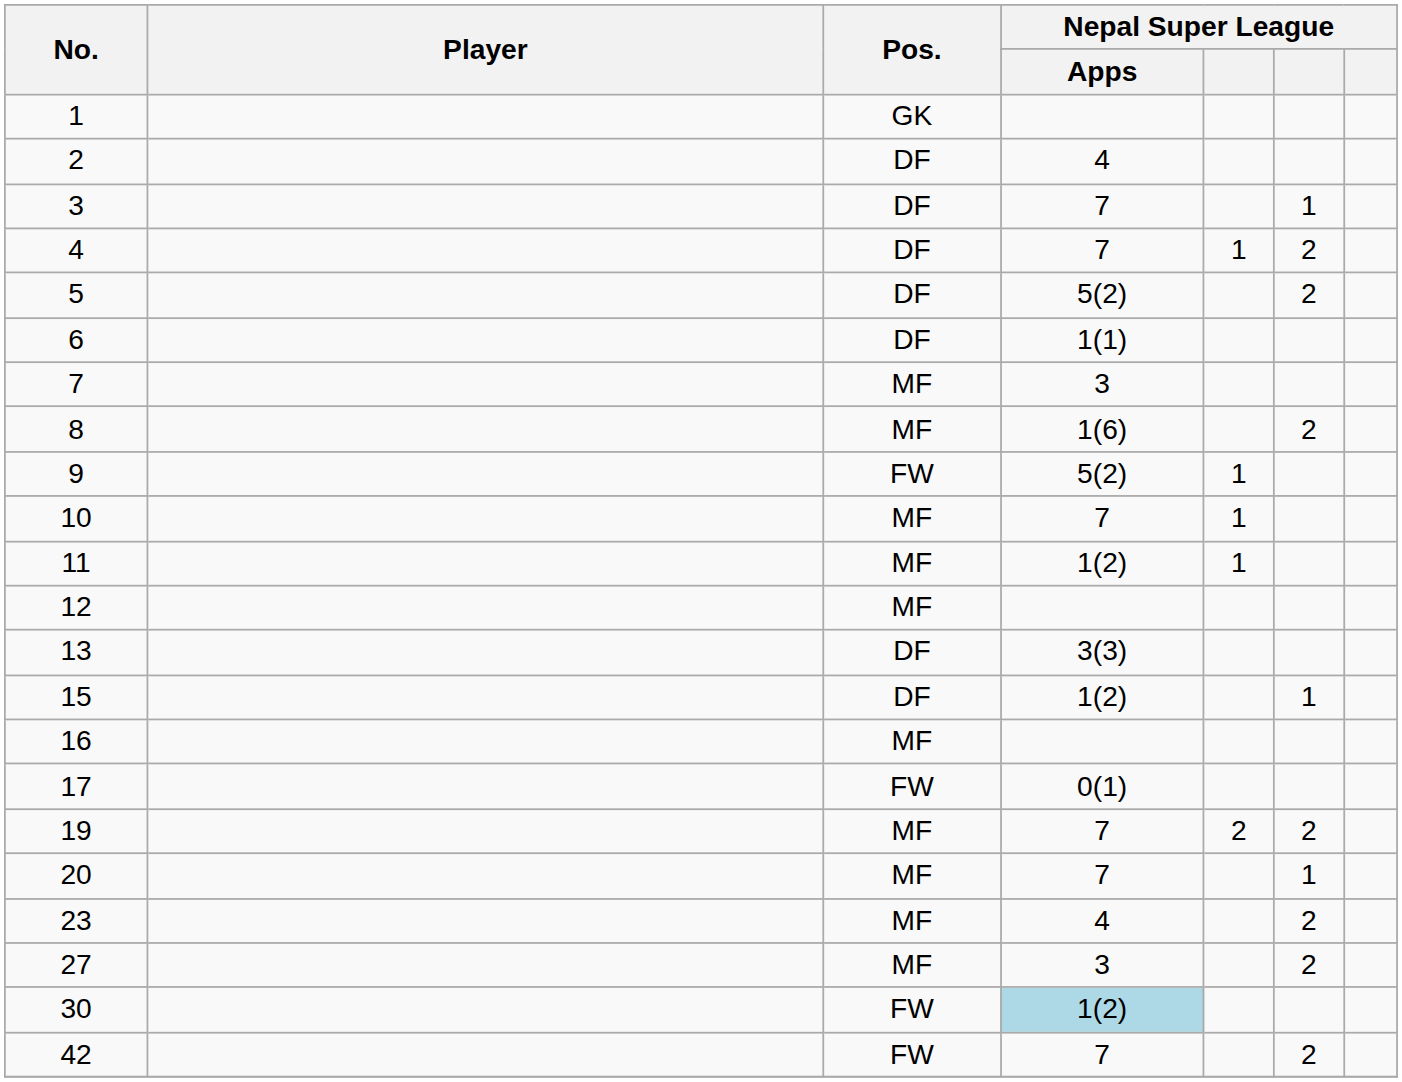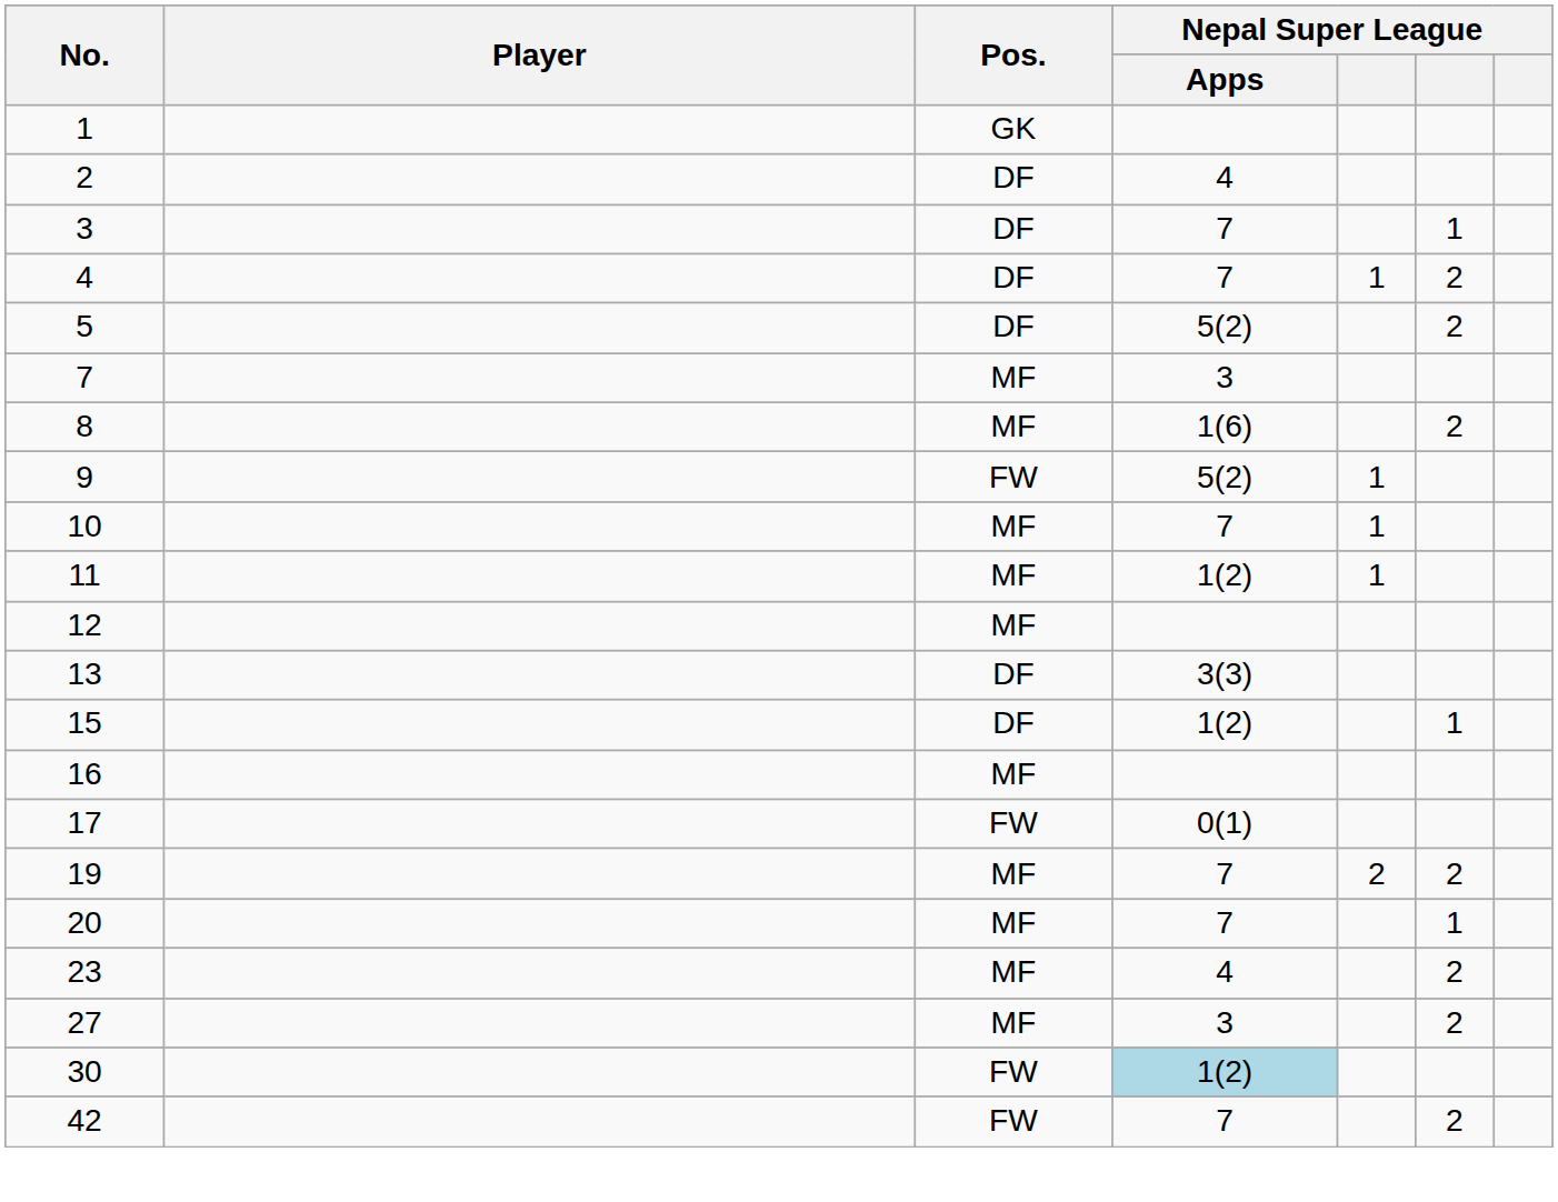 <table class="wikitable sortable alternance" style="text-align:center;width:50%">
 <tr>
 <th rowspan="2" style="width:5px">No.</th>
 <th rowspan="2" style="width:150px">Player</th>
 <th rowspan="2" style="width:5px">Pos.</th>
 <th colspan="4">Nepal Super League</th>
 </tr>
 <tr style="text-align:center">
 <th width="5">Apps</th>
 <th width="5"></th>
 <th width="5"></th>
 <th width="5"></th>
 </tr>
 <tr>
 <td>1</td>
 <td> </td>
 <td>GK</td>
 <td></td>
 <td></td>
 <td></td>
 <td></td>
 </tr>
 <tr>
 <td>2</td>
 <td> </td>
 <td>DF</td>
 <td>4</td>
 <td></td>
 <td></td>
 <td></td>
 </tr>
 <tr>
 <td>3</td>
 <td> </td>
 <td>DF</td>
 <td>7</td>
 <td></td>
 <td>1</td>
 <td></td>
 </tr>
 <tr>
 <td>4</td>
 <td> </td>
 <td>DF</td>
 <td>7</td>
 <td>1</td>
 <td>2</td>
 <td></td>
 </tr>
 <tr>
 <td>5</td>
 <td> </td>
 <td>DF</td>
 <td>5(2)</td>
 <td></td>
 <td>2</td>
-<td></td>
-</tr>
-<tr>
-<td>6</td>
-<td> </td>
-<td>DF</td>
-<td>1(1)</td>
-<td></td>
-<td></td>
 <td></td>
 </tr>
 <tr>
 <td>7</td>
 <td> </td>
 <td>MF</td>
 <td>3</td>
 <td></td>
 <td></td>
 <td></td>
 </tr>
 <tr>
 <td>8</td>
 <td> </td>
 <td>MF</td>
 <td>1(6)</td>
 <td></td>
 <td>2</td>
 <td></td>
 </tr>
 <tr>
 <td>9</td>
 <td> </td>
 <td>FW</td>
 <td>5(2)</td>
 <td>1</td>
 <td></td>
 <td></td>
 </tr>
 <tr>
 <td>10</td>
 <td> </td>
 <td>MF</td>
 <td>7</td>
 <td>1</td>
 <td></td>
 <td></td>
 </tr>
 <tr>
 <td>11</td>
 <td> </td>
 <td>MF</td>
 <td>1(2)</td>
 <td>1</td>
 <td></td>
 <td></td>
 </tr>
 <tr>
 <td>12</td>
 <td> </td>
 <td>MF</td>
 <td></td>
 <td></td>
 <td></td>
 <td></td>
 </tr>
 <tr>
 <td>13</td>
 <td> </td>
 <td>DF</td>
 <td>3(3)</td>
 <td></td>
 <td></td>
 <td></td>
 </tr>
 <tr>
 <td>15</td>
 <td> </td>
 <td>DF</td>
 <td>1(2)</td>
 <td></td>
 <td>1</td>
 <td></td>
 </tr>
 <tr>
 <td>16</td>
 <td> </td>
 <td>MF</td>
 <td></td>
 <td></td>
 <td></td>
 <td></td>
 </tr>
 <tr>
 <td>17</td>
 <td> </td>
 <td>FW</td>
 <td>0(1)</td>
 <td></td>
 <td></td>
 <td></td>
 </tr>
 <tr>
 <td>19</td>
 <td> </td>
 <td>MF</td>
 <td>7</td>
 <td>2</td>
 <td>2</td>
 <td></td>
 </tr>
 <tr>
 <td>20</td>
 <td> </td>
 <td>MF</td>
 <td>7</td>
 <td></td>
 <td>1</td>
 <td></td>
 </tr>
 <tr>
 <td>23</td>
 <td> </td>
 <td>MF</td>
 <td>4</td>
 <td></td>
 <td>2</td>
 <td></td>
 </tr>
 <tr>
 <td>27</td>
 <td> </td>
 <td>MF</td>
 <td>3</td>
 <td></td>
 <td>2</td>
 <td></td>
 </tr>
 <tr>
 <td>30</td>
 <td> </td>
 <td>FW</td>
 <td style="background: lightblue;">1(2)</td>
 <td></td>
 <td></td>
 <td></td>
 </tr>
 <tr>
 <td>42</td>
 <td> </td>
 <td>FW</td>
 <td>7</td>
 <td></td>
 <td>2</td>
 <td></td>
 </tr>
 <tr>
 </tr>
 </table>
